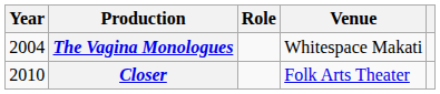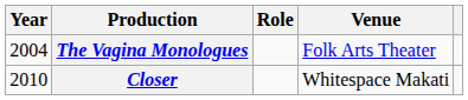 <table class="wikitable plainrowheaders sortable" style="margin-right: 0;">
 <tr>
 <th scope="col">Year</th>
 <th scope="col">Production</th>
 <th scope="col">Role</th>
 <th scope="col">Venue</th>
 <th scope="col" class="unsortable"></th>
 </tr>
 <tr>
 <td>2004</td>
 <th scope=row><em><a href='#'>The Vagina Monologues</a></em></th>
 <td></td>
-<td>Whitespace Makati</td>
+<td><a href='#'>Folk Arts Theater</a></td>
 <td style="text-align:center;"></td>
 </tr>
 <tr>
 <td>2010</td>
 <th scope=row><em><a href='#'>Closer</a></em></th>
 <td></td>
-<td><a href='#'>Folk Arts Theater</a></td>
+<td>Whitespace Makati</td>
 <td style="text-align:center;"></td>
 </tr>
 </table>
